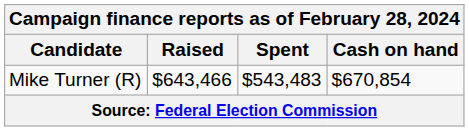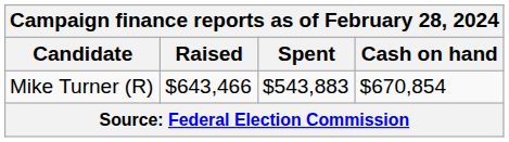 <table class="wikitable sortable">
 <tr>
 <th colspan=4>Campaign finance reports as of February 28, 2024</th>
 </tr>
 <tr style="text-align:center;">
 <th>Candidate</th>
 <th>Raised</th>
 <th>Spent</th>
 <th>Cash on hand</th>
 </tr>
 <tr>
 <td>Mike Turner (R)</td>
 <td>$643,466</td>
-<td>$543,483</td>
+<td>$543,883</td>
 <td>$670,854</td>
 </tr>
 <tr>
 <th colspan="4"><small>Source: <a href='#'>Federal Election Commission</a></small></th>
 </tr>
 </table>
